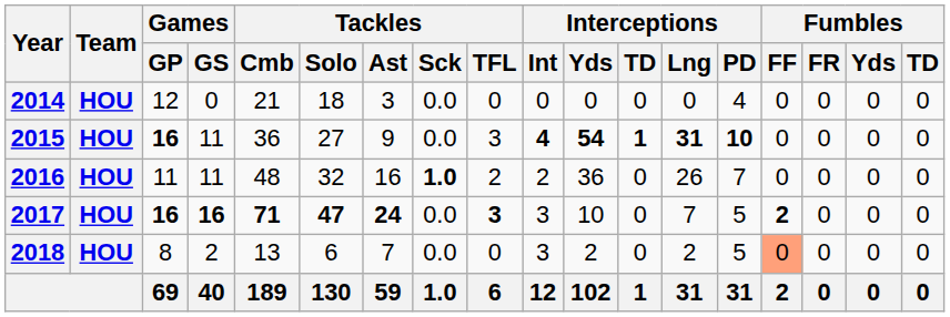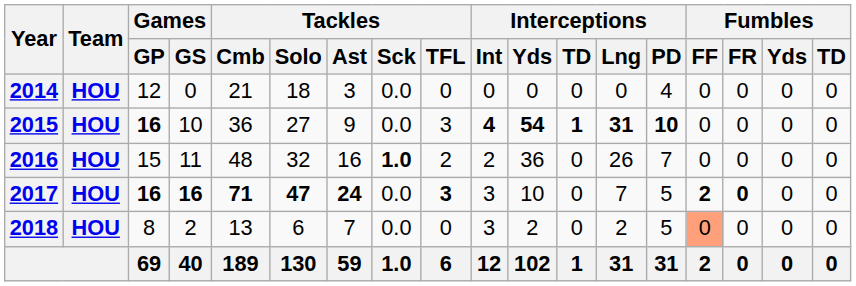 <table class="wikitable" style="text-align:center">
 <tr>
 <th rowspan="2">Year</th>
 <th rowspan="2">Team</th>
 <th colspan="2">Games</th>
 <th colspan="5">Tackles</th>
 <th colspan="5">Interceptions</th>
 <th colspan="4">Fumbles</th>
 </tr>
 <tr>
 <th>GP</th>
 <th>GS</th>
 <th>Cmb</th>
 <th>Solo</th>
 <th>Ast</th>
 <th>Sck</th>
 <th>TFL</th>
 <th>Int</th>
 <th>Yds</th>
 <th>TD</th>
 <th>Lng</th>
 <th>PD</th>
 <th>FF</th>
 <th>FR</th>
 <th>Yds</th>
 <th>TD</th>
 </tr>
 <tr>
 <th><a href='#'>2014</a></th>
 <th><a href='#'>HOU</a></th>
 <td>12</td>
 <td>0</td>
 <td>21</td>
 <td>18</td>
 <td>3</td>
 <td>0.0</td>
 <td>0</td>
 <td>0</td>
 <td>0</td>
 <td>0</td>
 <td>0</td>
 <td>4</td>
 <td>0</td>
 <td>0</td>
 <td>0</td>
 <td>0</td>
 </tr>
 <tr>
 <th><a href='#'>2015</a></th>
 <th><a href='#'>HOU</a></th>
 <td><strong>16</strong></td>
-<td>11</td>
+<td>10</td>
 <td>36</td>
 <td>27</td>
 <td>9</td>
 <td>0.0</td>
 <td>3</td>
 <td><strong>4</strong></td>
 <td><strong>54</strong></td>
 <td><strong>1</strong></td>
 <td><strong>31</strong></td>
 <td><strong>10</strong></td>
 <td>0</td>
 <td>0</td>
 <td>0</td>
 <td>0</td>
 </tr>
 <tr>
 <th><a href='#'>2016</a></th>
 <th><a href='#'>HOU</a></th>
-<td>11</td>
+<td>15</td>
 <td>11</td>
 <td>48</td>
 <td>32</td>
 <td>16</td>
 <td><strong>1.0</strong></td>
 <td>2</td>
 <td>2</td>
 <td>36</td>
 <td>0</td>
 <td>26</td>
 <td>7</td>
 <td>0</td>
 <td>0</td>
 <td>0</td>
 <td>0</td>
 </tr>
 <tr>
 <th><a href='#'>2017</a></th>
 <th><a href='#'>HOU</a></th>
 <td><strong>16</strong></td>
 <td><strong>16</strong></td>
 <td><strong>71</strong></td>
 <td><strong>47</strong></td>
 <td><strong>24</strong></td>
 <td>0.0</td>
 <td><strong>3</strong></td>
 <td>3</td>
 <td>10</td>
 <td>0</td>
 <td>7</td>
 <td>5</td>
 <td><strong>2</strong></td>
-<td>0</td>
+<td><strong>0</strong></td>
 <td>0</td>
 <td>0</td>
 </tr>
 <tr>
 <th><a href='#'>2018</a></th>
 <th><a href='#'>HOU</a></th>
 <td>8</td>
 <td>2</td>
 <td>13</td>
 <td>6</td>
 <td>7</td>
 <td>0.0</td>
 <td>0</td>
 <td>3</td>
 <td>2</td>
 <td>0</td>
 <td>2</td>
 <td>5</td>
 <td style="background: lightsalmon;">0</td>
 <td>0</td>
 <td>0</td>
 <td>0</td>
 </tr>
 <tr>
 <th colspan="2"></th>
 <th>69</th>
 <th>40</th>
 <th>189</th>
 <th>130</th>
 <th>59</th>
 <th>1.0</th>
 <th>6</th>
 <th>12</th>
 <th>102</th>
 <th>1</th>
 <th>31</th>
 <th>31</th>
 <th>2</th>
 <th>0</th>
 <th>0</th>
 <th>0</th>
 </tr>
 </table>
